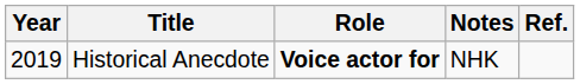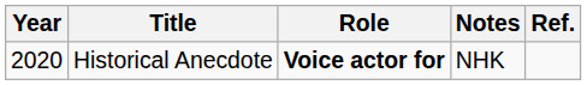 <table class="wikitable">
 <tr>
 <th>Year</th>
 <th>Title</th>
 <th>Role</th>
 <th>Notes</th>
 <th>Ref.</th>
 </tr>
 <tr>
-<td>2019</td>
+<td>2020</td>
 <td>Historical Anecdote</td>
 <td><strong>Voice actor for</strong></td>
 <td>NHK</td>
 <td></td>
 </tr>
 </table>
